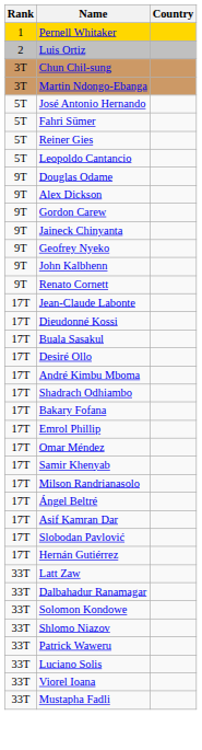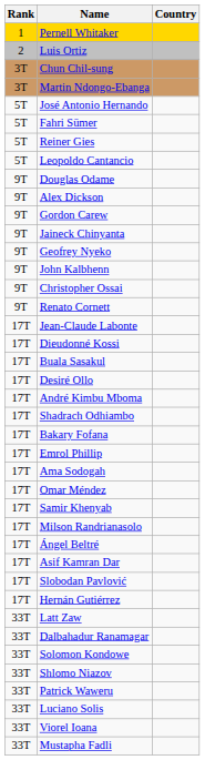 <table class="wikitable sortable" style="text-align:center">
 <tr>
 <th>Rank</th>
 <th>Name</th>
 <th>Country</th>
 </tr>
 <tr bgcolor=gold>
 <td>1</td>
 <td align="left"><a href='#'>Pernell Whitaker</a></td>
 <td align="left"></td>
 </tr>
 <tr bgcolor=silver>
 <td>2</td>
 <td align="left"><a href='#'>Luis Ortiz</a></td>
 <td align="left"></td>
 </tr>
 <tr bgcolor=#CC9966>
 <td>3T</td>
 <td align="left"><a href='#'>Chun Chil-sung</a></td>
 <td align="left"></td>
 </tr>
 <tr bgcolor=#CC9966>
 <td>3T</td>
 <td align="left"><a href='#'>Martin Ndongo-Ebanga</a></td>
 <td align="left"></td>
 </tr>
 <tr>
 <td>5T</td>
 <td align="left"><a href='#'>José Antonio Hernando</a></td>
 <td align="left"></td>
 </tr>
 <tr>
 <td>5T</td>
 <td align="left"><a href='#'>Fahri Sümer</a></td>
 <td align="left"></td>
 </tr>
 <tr>
 <td>5T</td>
 <td align="left"><a href='#'>Reiner Gies</a></td>
 <td align="left"></td>
 </tr>
 <tr>
 <td>5T</td>
 <td align="left"><a href='#'>Leopoldo Cantancio</a></td>
 <td align="left"></td>
 </tr>
 <tr>
 <td>9T</td>
 <td align="left"><a href='#'>Douglas Odame</a></td>
 <td align="left"></td>
 </tr>
 <tr>
 <td>9T</td>
 <td align="left"><a href='#'>Alex Dickson</a></td>
 <td align="left"></td>
 </tr>
 <tr>
 <td>9T</td>
 <td align="left"><a href='#'>Gordon Carew</a></td>
 <td align="left"></td>
 </tr>
 <tr>
 <td>9T</td>
 <td align="left"><a href='#'>Jaineck Chinyanta</a></td>
 <td align="left"></td>
 </tr>
 <tr>
 <td>9T</td>
 <td align="left"><a href='#'>Geofrey Nyeko</a></td>
 <td align="left"></td>
 </tr>
 <tr>
 <td>9T</td>
 <td align="left"><a href='#'>John Kalbhenn</a></td>
 <td align="left"></td>
 </tr>
 <tr>
 <td>9T</td>
+<td align="left"><a href='#'>Christopher Ossai</a></td>
+<td align="left"></td>
+</tr>
+<tr>
+<td>9T</td>
 <td align="left"><a href='#'>Renato Cornett</a></td>
 <td align="left"></td>
 </tr>
 <tr>
 <td>17T</td>
 <td align="left"><a href='#'>Jean-Claude Labonte</a></td>
 <td align="left"></td>
 </tr>
 <tr>
 <td>17T</td>
 <td align="left"><a href='#'>Dieudonné Kossi</a></td>
 <td align="left"></td>
 </tr>
 <tr>
 <td>17T</td>
 <td align="left"><a href='#'>Buala Sasakul</a></td>
 <td align="left"></td>
 </tr>
 <tr>
 <td>17T</td>
 <td align="left"><a href='#'>Desiré Ollo</a></td>
 <td align="left"></td>
 </tr>
 <tr>
 <td>17T</td>
 <td align="left"><a href='#'>André Kimbu Mboma</a></td>
 <td align="left"></td>
 </tr>
 <tr>
 <td>17T</td>
 <td align="left"><a href='#'>Shadrach Odhiambo</a></td>
 <td align="left"></td>
 </tr>
 <tr>
 <td>17T</td>
 <td align="left"><a href='#'>Bakary Fofana</a></td>
 <td align="left"></td>
 </tr>
 <tr>
 <td>17T</td>
 <td align="left"><a href='#'>Emrol Phillip</a></td>
+<td align="left"></td>
+</tr>
+<tr>
+<td>17T</td>
+<td align="left"><a href='#'>Ama Sodogah</a></td>
 <td align="left"></td>
 </tr>
 <tr>
 <td>17T</td>
 <td align="left"><a href='#'>Omar Méndez</a></td>
 <td align="left"></td>
 </tr>
 <tr>
 <td>17T</td>
 <td align="left"><a href='#'>Samir Khenyab</a></td>
 <td align="left"></td>
 </tr>
 <tr>
 <td>17T</td>
 <td align="left"><a href='#'>Milson Randrianasolo</a></td>
 <td align="left"></td>
 </tr>
 <tr>
 <td>17T</td>
 <td align="left"><a href='#'>Ángel Beltré</a></td>
 <td align="left"></td>
 </tr>
 <tr>
 <td>17T</td>
 <td align="left"><a href='#'>Asif Kamran Dar</a></td>
 <td align="left"></td>
 </tr>
 <tr>
 <td>17T</td>
 <td align="left"><a href='#'>Slobodan Pavlović</a></td>
 <td align="left"></td>
 </tr>
 <tr>
 <td>17T</td>
 <td align="left"><a href='#'>Hernán Gutiérrez</a></td>
 <td align="left"></td>
 </tr>
 <tr>
 <td>33T</td>
 <td align="left"><a href='#'>Latt Zaw</a></td>
 <td align="left"></td>
 </tr>
 <tr>
 <td>33T</td>
 <td align="left"><a href='#'>Dalbahadur Ranamagar</a></td>
 <td align="left"></td>
 </tr>
 <tr>
 <td>33T</td>
 <td align="left"><a href='#'>Solomon Kondowe</a></td>
 <td align="left"></td>
 </tr>
 <tr>
 <td>33T</td>
 <td align="left"><a href='#'>Shlomo Niazov</a></td>
 <td align="left"></td>
 </tr>
 <tr>
 <td>33T</td>
 <td align="left"><a href='#'>Patrick Waweru</a></td>
 <td align="left"></td>
 </tr>
 <tr>
 <td>33T</td>
 <td align="left"><a href='#'>Luciano Solis</a></td>
 <td align="left"></td>
 </tr>
 <tr>
 <td>33T</td>
 <td align="left"><a href='#'>Viorel Ioana</a></td>
 <td align="left"></td>
 </tr>
 <tr>
 <td>33T</td>
 <td align="left"><a href='#'>Mustapha Fadli</a></td>
 <td align="left"></td>
 </tr>
 </table>
